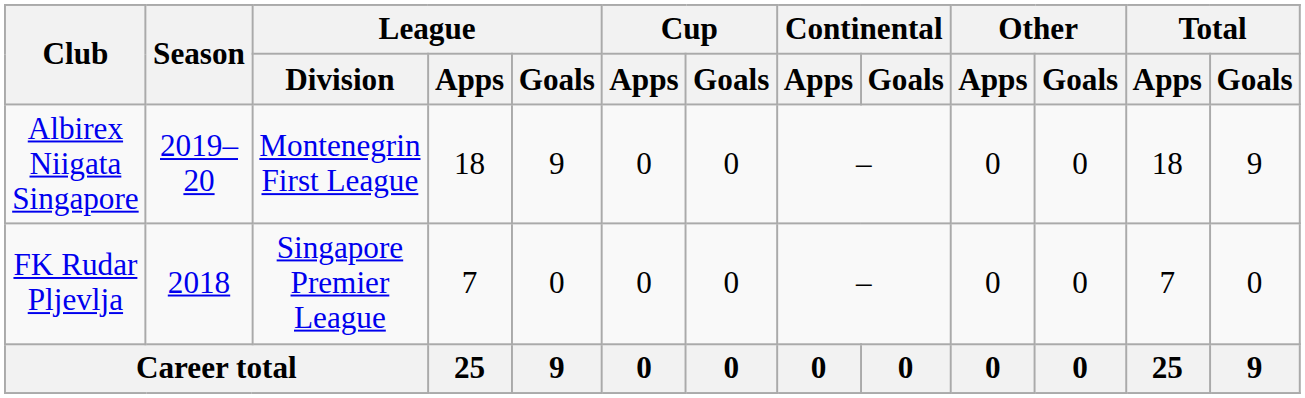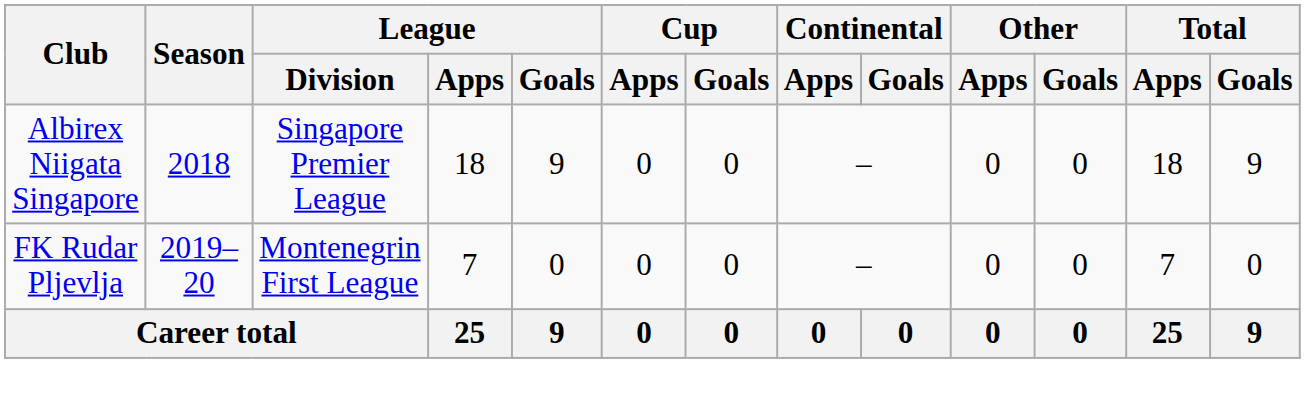 <table class="wikitable" style="text-align: center">
 <tr>
 <th rowspan="2">Club</th>
 <th rowspan="2">Season</th>
 <th colspan="3">League</th>
 <th colspan="2">Cup</th>
 <th colspan="2">Continental</th>
 <th colspan="2">Other</th>
 <th colspan="2">Total</th>
 </tr>
 <tr>
 <th>Division</th>
 <th>Apps</th>
 <th>Goals</th>
 <th>Apps</th>
 <th>Goals</th>
 <th>Apps</th>
 <th>Goals</th>
 <th>Apps</th>
 <th>Goals</th>
 <th>Apps</th>
 <th>Goals</th>
 </tr>
 <tr>
 <td><a href='#'>Albirex Niigata Singapore</a></td>
-<td><a href='#'>2019–20</a></td>
-<td><a href='#'>Montenegrin First League</a></td>
+<td><a href='#'>2018</a></td>
+<td><a href='#'>Singapore Premier League</a></td>
 <td>18</td>
 <td>9</td>
 <td>0</td>
 <td>0</td>
 <td colspan="2">–</td>
 <td>0</td>
 <td>0</td>
 <td>18</td>
 <td>9</td>
 </tr>
 <tr>
 <td><a href='#'>FK Rudar Pljevlja</a></td>
-<td><a href='#'>2018</a></td>
-<td><a href='#'>Singapore Premier League</a></td>
+<td><a href='#'>2019–20</a></td>
+<td><a href='#'>Montenegrin First League</a></td>
 <td>7</td>
 <td>0</td>
 <td>0</td>
 <td>0</td>
 <td colspan="2">–</td>
 <td>0</td>
 <td>0</td>
 <td>7</td>
 <td>0</td>
 </tr>
 <tr>
 <th colspan=3>Career total</th>
 <th>25</th>
 <th>9</th>
 <th>0</th>
 <th>0</th>
 <th>0</th>
 <th>0</th>
 <th>0</th>
 <th>0</th>
 <th>25</th>
 <th>9</th>
 </tr>
 </table>
